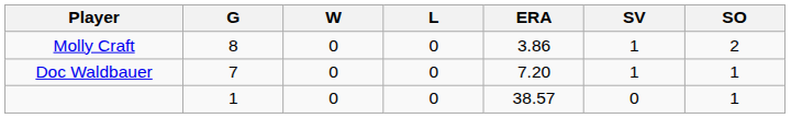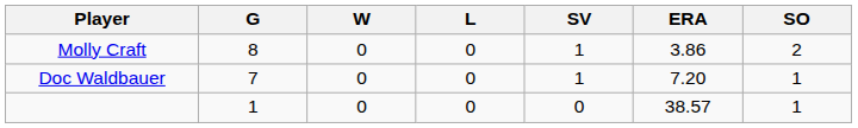 <table class="wikitable sortable">
 <tr>
 <th bgcolor="#DDDDFF" width="16%">Player</th>
 <th bgcolor="#DDDDFF" width="9%">G</th>
 <th bgcolor="#DDDDFF" width="9%">W</th>
 <th bgcolor="#DDDDFF" width="9%">L</th>
+<th bgcolor="#DDDDFF" width="9%">SV</th>
 <th bgcolor="#DDDDFF" width="9%">ERA</th>
-<th bgcolor="#DDDDFF" width="9%">SV</th>
 <th bgcolor="#DDDDFF" width="9%">SO</th>
 </tr>
 <tr align="center">
 <td><a href='#'>Molly Craft</a></td>
 <td>8</td>
 <td>0</td>
 <td>0</td>
+<td>1</td>
 <td>3.86</td>
-<td>1</td>
 <td>2</td>
 </tr>
 <tr align="center">
 <td><a href='#'>Doc Waldbauer</a></td>
 <td>7</td>
 <td>0</td>
 <td>0</td>
+<td>1</td>
 <td>7.20</td>
-<td>1</td>
 <td>1</td>
 </tr>
 <tr align="center">
 <td></td>
 <td>1</td>
 <td>0</td>
 <td>0</td>
+<td>0</td>
 <td>38.57</td>
-<td>0</td>
 <td>1</td>
 </tr>
 </table>
